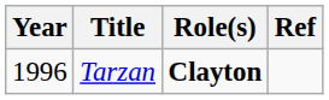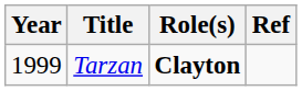 <table class="wikitable plainrowheaders sortable">
 <tr>
 <th scope="col">Year</th>
 <th scope="col">Title</th>
 <th scope="col">Role(s)</th>
 <th scope="col" class="unsortable">Ref</th>
 </tr>
 <tr>
-<td>1996</td>
+<td>1999</td>
 <td><em><a href='#'>Tarzan</a></em></td>
 <td><strong>Clayton</strong></td>
 <td></td>
 </tr>
 </table>
